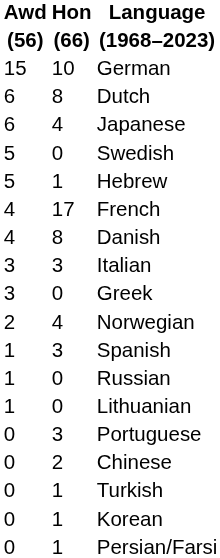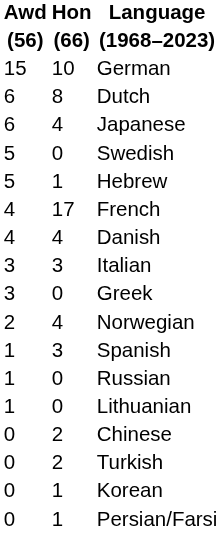 <table>
 <tr>
 <th>Awd</th>
 <th>Hon</th>
 <th>Language</th>
 </tr>
 <tr>
 <th>(56)</th>
 <th>(66)</th>
 <th>(1968–2023)</th>
 </tr>
 <tr>
 <td>15</td>
 <td>10</td>
 <td>German</td>
 </tr>
 <tr>
 <td>6</td>
 <td>8</td>
 <td>Dutch</td>
 </tr>
 <tr>
 <td>6</td>
 <td>4</td>
 <td>Japanese</td>
 </tr>
 <tr>
 <td>5</td>
 <td>0</td>
 <td>Swedish</td>
 </tr>
 <tr>
 <td>5</td>
 <td>1</td>
 <td>Hebrew</td>
 </tr>
 <tr>
 <td>4</td>
 <td>17</td>
 <td>French</td>
 </tr>
 <tr>
 <td>4</td>
-<td>8</td>
+<td>4</td>
 <td>Danish</td>
 </tr>
 <tr>
 <td>3</td>
 <td>3</td>
 <td>Italian</td>
 </tr>
 <tr>
 <td>3</td>
 <td>0</td>
 <td>Greek</td>
 </tr>
 <tr>
 <td>2</td>
 <td>4</td>
 <td>Norwegian</td>
 </tr>
 <tr>
 <td>1</td>
 <td>3</td>
 <td>Spanish</td>
 </tr>
 <tr>
 <td>1</td>
 <td>0</td>
 <td>Russian</td>
 </tr>
 <tr>
 <td>1</td>
 <td>0</td>
 <td>Lithuanian</td>
 </tr>
 <tr>
 <td>0</td>
-<td>3</td>
-<td>Portuguese</td>
-</tr>
-<tr>
-<td>0</td>
 <td>2</td>
 <td>Chinese</td>
 </tr>
 <tr>
 <td>0</td>
-<td>1</td>
+<td>2</td>
 <td>Turkish</td>
 </tr>
 <tr>
 <td>0</td>
 <td>1</td>
 <td>Korean</td>
 </tr>
 <tr>
 <td>0</td>
 <td>1</td>
 <td>Persian/Farsi</td>
 </tr>
 </table>
